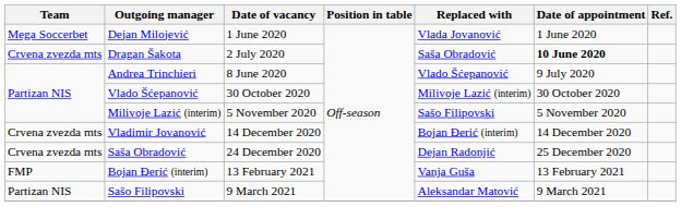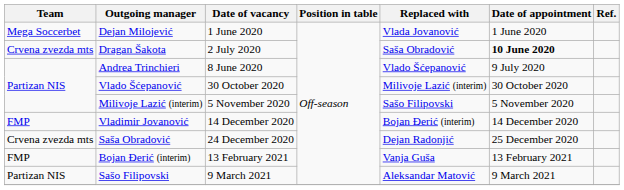 <table class="wikitable sortable">
 <tr>
 <th>Team</th>
 <th>Outgoing manager</th>
 <th>Date of vacancy</th>
 <th>Position in table</th>
 <th>Replaced with</th>
 <th>Date of appointment</th>
 <th>Ref.</th>
 </tr>
 <tr>
 <td><a href='#'>Mega Soccerbet</a></td>
 <td> <a href='#'>Dejan Milojević</a></td>
 <td>1 June 2020</td>
 <td rowspan=9><em>Off-season</em></td>
 <td> <a href='#'>Vlada Jovanović</a></td>
 <td>1 June 2020</td>
 <td></td>
 </tr>
 <tr>
 <td><a href='#'>Crvena zvezda mts</a></td>
 <td> <a href='#'>Dragan Šakota</a></td>
 <td>2 July 2020</td>
 <td> <a href='#'>Saša Obradović</a></td>
 <td><strong>10 June 2020</strong></td>
 <td></td>
 </tr>
 <tr>
 <td rowspan=3><a href='#'>Partizan NIS</a></td>
 <td> <a href='#'>Andrea Trinchieri</a></td>
 <td>8 June 2020</td>
 <td> <a href='#'>Vlado Šćepanović</a></td>
 <td>9 July 2020</td>
 <td></td>
 </tr>
 <tr>
 <td> <a href='#'>Vlado Šćepanović</a></td>
 <td>30 October 2020</td>
 <td> <a href='#'>Milivoje Lazić</a> <small>(interim)</small></td>
 <td>30 October 2020</td>
 <td></td>
 </tr>
 <tr>
 <td> <a href='#'>Milivoje Lazić</a> <small>(interim)</small></td>
 <td>5 November 2020</td>
 <td> <a href='#'>Sašo Filipovski</a></td>
 <td>5 November 2020</td>
 <td></td>
 </tr>
 <tr>
-<td>Crvena zvezda mts</td>
+<td><a href='#'>FMP</a></td>
 <td> <a href='#'>Vladimir Jovanović</a></td>
 <td>14 December 2020</td>
 <td> <a href='#'>Bojan Đerić</a> <small>(interim)</small></td>
 <td>14 December 2020</td>
 <td></td>
 </tr>
 <tr>
 <td>Crvena zvezda mts</td>
 <td> <a href='#'>Saša Obradović</a></td>
 <td>24 December 2020</td>
 <td> <a href='#'>Dejan Radonjić</a></td>
 <td>25 December 2020</td>
 <td></td>
 </tr>
 <tr>
 <td>FMP</td>
 <td> <a href='#'>Bojan Đerić</a> <small>(interim)</small></td>
 <td>13 February 2021</td>
 <td> <a href='#'>Vanja Guša</a></td>
 <td>13 February 2021</td>
 <td></td>
 </tr>
 <tr>
 <td>Partizan NIS</td>
 <td> <a href='#'>Sašo Filipovski</a></td>
 <td>9 March 2021</td>
 <td> <a href='#'>Aleksandar Matović</a></td>
 <td>9 March 2021</td>
 <td></td>
 </tr>
 <tr>
 </tr>
 </table>
